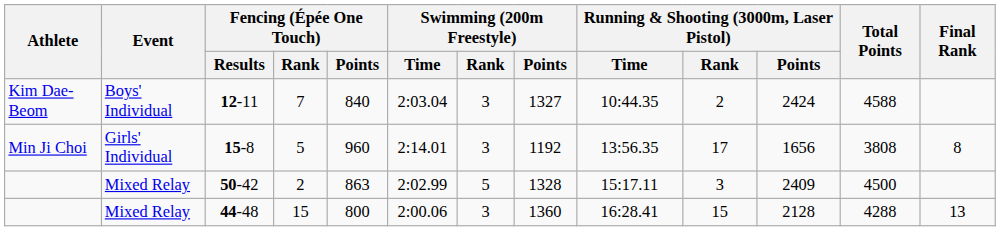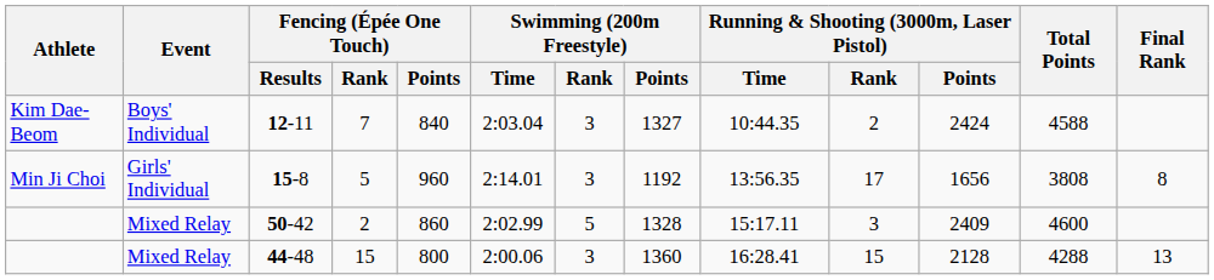 <table class="wikitable" border="1" style="font-size:90%">
 <tr>
 <th rowspan=2>Athlete</th>
 <th rowspan=2>Event</th>
 <th colspan=3>Fencing (Épée One Touch)</th>
 <th colspan=3>Swimming (200m Freestyle)</th>
 <th colspan=3>Running & Shooting (3000m, Laser Pistol)</th>
 <th rowspan=2>Total Points</th>
 <th rowspan=2>Final Rank</th>
 </tr>
 <tr>
 <th>Results</th>
 <th>Rank</th>
 <th>Points</th>
 <th>Time</th>
 <th>Rank</th>
 <th>Points</th>
 <th>Time</th>
 <th>Rank</th>
 <th>Points</th>
 </tr>
 <tr>
 <td><a href='#'>Kim Dae-Beom</a></td>
 <td><a href='#'>Boys' Individual</a></td>
 <td align=center><strong>12</strong>-11</td>
 <td align=center>7</td>
 <td align=center>840</td>
 <td align=center>2:03.04</td>
 <td align=center>3</td>
 <td align=center>1327</td>
 <td align=center>10:44.35</td>
 <td align=center>2</td>
 <td align=center>2424</td>
 <td align=center>4588</td>
 <td align=center></td>
 </tr>
 <tr>
 <td><a href='#'>Min Ji Choi</a></td>
 <td><a href='#'>Girls' Individual</a></td>
 <td align=center><strong>15</strong>-8</td>
 <td align=center>5</td>
 <td align=center>960</td>
 <td align=center>2:14.01</td>
 <td align=center>3</td>
 <td align=center>1192</td>
 <td align=center>13:56.35</td>
 <td align=center>17</td>
 <td align=center>1656</td>
 <td align=center>3808</td>
 <td align=center>8</td>
 </tr>
 <tr>
 <td><br></td>
 <td><a href='#'>Mixed Relay</a></td>
 <td align=center><strong>50</strong>-42</td>
 <td align=center>2</td>
-<td align=center>863</td>
+<td align=center>860</td>
 <td align=center>2:02.99</td>
 <td align=center>5</td>
 <td align=center>1328</td>
 <td align=center>15:17.11</td>
 <td align=center>3</td>
 <td align=center>2409</td>
-<td align=center>4500</td>
+<td align=center>4600</td>
 <td align=center></td>
 </tr>
 <tr>
 <td><br></td>
 <td><a href='#'>Mixed Relay</a></td>
 <td align=center><strong>44</strong>-48</td>
 <td align=center>15</td>
 <td align=center>800</td>
 <td align=center>2:00.06</td>
 <td align=center>3</td>
 <td align=center>1360</td>
 <td align=center>16:28.41</td>
 <td align=center>15</td>
 <td align=center>2128</td>
 <td align=center>4288</td>
 <td align=center>13</td>
 </tr>
 </table>
